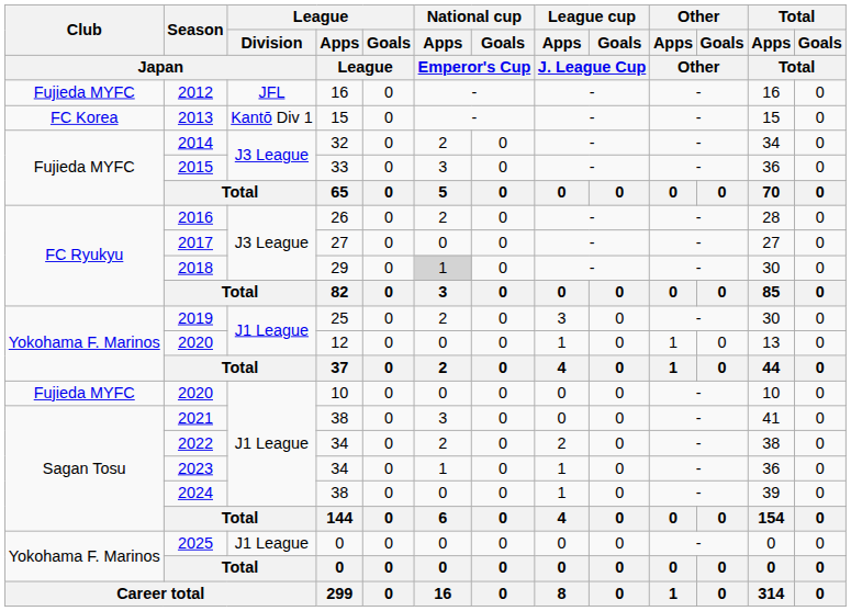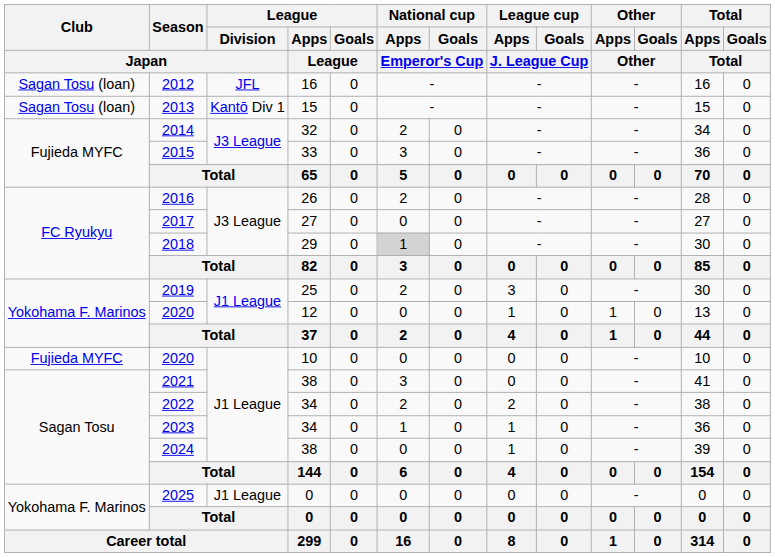 <table class="wikitable" style="text-align:center">
 <tr>
 <th rowspan=2>Club</th>
 <th rowspan=2>Season</th>
 <th colspan=3>League</th>
 <th colspan=2>National cup</th>
 <th colspan=2>League cup</th>
 <th colspan=2>Other</th>
 <th colspan=2>Total</th>
 </tr>
 <tr>
 <th>Division</th>
 <th>Apps</th>
 <th>Goals</th>
 <th>Apps</th>
 <th>Goals</th>
 <th>Apps</th>
 <th>Goals</th>
 <th>Apps</th>
 <th>Goals</th>
 <th>Apps</th>
 <th>Goals</th>
 </tr>
 <tr>
 <th colspan=3>Japan</th>
 <th colspan=2>League</th>
 <th colspan=2><a href='#'>Emperor's Cup</a></th>
 <th colspan=2><a href='#'>J. League Cup</a></th>
 <th colspan=2>Other</th>
 <th colspan=2>Total</th>
 </tr>
 <tr>
-<td><a href='#'>Fujieda MYFC</a></td>
+<td><a href='#'>Sagan Tosu</a> (loan)</td>
 <td><a href='#'>2012</a></td>
 <td><a href='#'>JFL</a></td>
 <td>16</td>
 <td>0</td>
 <td colspan="2">-</td>
 <td colspan="2">-</td>
 <td colspan="2">-</td>
 <td>16</td>
 <td>0</td>
 </tr>
 <tr>
-<td><a href='#'>FC Korea</a></td>
+<td><a href='#'>Sagan Tosu</a> (loan)</td>
 <td><a href='#'>2013</a></td>
 <td><a href='#'>Kantō</a> Div 1</td>
 <td>15</td>
 <td>0</td>
 <td colspan="2">-</td>
 <td colspan="2">-</td>
 <td colspan="2">-</td>
 <td>15</td>
 <td>0</td>
 </tr>
 <tr>
 <td rowspan="3">Fujieda MYFC</td>
 <td><a href='#'>2014</a></td>
 <td rowspan="2"><a href='#'>J3 League</a></td>
 <td>32</td>
 <td>0</td>
 <td>2</td>
 <td>0</td>
 <td colspan="2">-</td>
 <td colspan="2">-</td>
 <td>34</td>
 <td>0</td>
 </tr>
 <tr>
 <td><a href='#'>2015</a></td>
 <td>33</td>
 <td>0</td>
 <td>3</td>
 <td>0</td>
 <td colspan="2">-</td>
 <td colspan="2">-</td>
 <td>36</td>
 <td>0</td>
 </tr>
 <tr>
 <th colspan="2">Total</th>
 <th>65</th>
 <th>0</th>
 <th>5</th>
 <th>0</th>
 <th>0</th>
 <th>0</th>
 <th>0</th>
 <th>0</th>
 <th>70</th>
 <th>0</th>
 </tr>
 <tr>
 <td rowspan="4"><a href='#'>FC Ryukyu</a></td>
 <td><a href='#'>2016</a></td>
 <td rowspan="3">J3 League</td>
 <td>26</td>
 <td>0</td>
 <td>2</td>
 <td>0</td>
 <td colspan="2">-</td>
 <td colspan="2">-</td>
 <td>28</td>
 <td>0</td>
 </tr>
 <tr>
 <td><a href='#'>2017</a></td>
 <td>27</td>
 <td>0</td>
 <td>0</td>
 <td>0</td>
 <td colspan="2">-</td>
 <td colspan="2">-</td>
 <td>27</td>
 <td>0</td>
 </tr>
 <tr>
 <td><a href='#'>2018</a></td>
 <td>29</td>
 <td>0</td>
 <td style="background: lightgrey;">1</td>
 <td>0</td>
 <td colspan="2">-</td>
 <td colspan="2">-</td>
 <td>30</td>
 <td>0</td>
 </tr>
 <tr>
 <th colspan="2">Total</th>
 <th>82</th>
 <th>0</th>
 <th>3</th>
 <th>0</th>
 <th>0</th>
 <th>0</th>
 <th>0</th>
 <th>0</th>
 <th>85</th>
 <th>0</th>
 </tr>
 <tr>
 <td rowspan="3"><a href='#'>Yokohama F. Marinos</a></td>
 <td><a href='#'>2019</a></td>
 <td rowspan="2"><a href='#'>J1 League</a></td>
 <td>25</td>
 <td>0</td>
 <td>2</td>
 <td>0</td>
 <td>3</td>
 <td>0</td>
 <td colspan="2">-</td>
 <td>30</td>
 <td>0</td>
 </tr>
 <tr>
 <td><a href='#'>2020</a></td>
 <td>12</td>
 <td>0</td>
 <td>0</td>
 <td>0</td>
 <td>1</td>
 <td>0</td>
 <td>1</td>
 <td>0</td>
 <td>13</td>
 <td>0</td>
 </tr>
 <tr>
 <th colspan="2">Total</th>
 <th>37</th>
 <th>0</th>
 <th>2</th>
 <th>0</th>
 <th>4</th>
 <th>0</th>
 <th>1</th>
 <th>0</th>
 <th>44</th>
 <th>0</th>
 </tr>
 <tr>
 <td><a href='#'>Fujieda MYFC</a></td>
 <td><a href='#'>2020</a></td>
 <td rowspan="5">J1 League</td>
 <td>10</td>
 <td>0</td>
 <td>0</td>
 <td>0</td>
 <td>0</td>
 <td>0</td>
 <td colspan="2">-</td>
 <td>10</td>
 <td>0</td>
 </tr>
 <tr>
 <td rowspan="5">Sagan Tosu</td>
 <td><a href='#'>2021</a></td>
 <td>38</td>
 <td>0</td>
 <td>3</td>
 <td>0</td>
 <td>0</td>
 <td>0</td>
 <td colspan="2">-</td>
 <td>41</td>
 <td>0</td>
 </tr>
 <tr>
 <td><a href='#'>2022</a></td>
 <td>34</td>
 <td>0</td>
 <td>2</td>
 <td>0</td>
 <td>2</td>
 <td>0</td>
 <td colspan="2">-</td>
 <td>38</td>
 <td>0</td>
 </tr>
 <tr>
 <td><a href='#'>2023</a></td>
 <td>34</td>
 <td>0</td>
 <td>1</td>
 <td>0</td>
 <td>1</td>
 <td>0</td>
 <td colspan="2">-</td>
 <td>36</td>
 <td>0</td>
 </tr>
 <tr>
 <td><a href='#'>2024</a></td>
 <td>38</td>
 <td>0</td>
 <td>0</td>
 <td>0</td>
 <td>1</td>
 <td>0</td>
 <td colspan="2">-</td>
 <td>39</td>
 <td>0</td>
 </tr>
 <tr>
 <th colspan="2">Total</th>
 <th>144</th>
 <th>0</th>
 <th>6</th>
 <th>0</th>
 <th>4</th>
 <th>0</th>
 <th>0</th>
 <th>0</th>
 <th>154</th>
 <th>0</th>
 </tr>
 <tr>
 <td rowspan="2">Yokohama F. Marinos</td>
 <td><a href='#'>2025</a></td>
 <td>J1 League</td>
 <td>0</td>
 <td>0</td>
 <td>0</td>
 <td>0</td>
 <td>0</td>
 <td>0</td>
 <td colspan="2">-</td>
 <td>0</td>
 <td>0</td>
 </tr>
 <tr>
 <th colspan="2">Total</th>
 <th>0</th>
 <th>0</th>
 <th>0</th>
 <th>0</th>
 <th>0</th>
 <th>0</th>
 <th>0</th>
 <th>0</th>
 <th>0</th>
 <th>0</th>
 </tr>
 <tr>
 <th colspan=3>Career total</th>
 <th>299</th>
 <th>0</th>
 <th>16</th>
 <th>0</th>
 <th>8</th>
 <th>0</th>
 <th>1</th>
 <th>0</th>
 <th>314</th>
 <th>0</th>
 </tr>
 </table>
